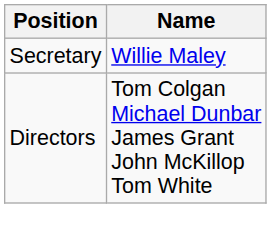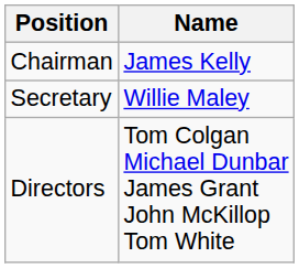 <table class="wikitable">
 <tr>
 <th>Position</th>
 <th>Name</th>
+</tr>
+<tr>
+<td>Chairman</td>
+<td><a href='#'>James Kelly</a></td>
 </tr>
 <tr>
 <td>Secretary</td>
 <td><a href='#'>Willie Maley</a></td>
 </tr>
 <tr>
 <td>Directors</td>
 <td>Tom Colgan<br><a href='#'>Michael Dunbar</a><br>James Grant<br>John McKillop<br>Tom White</td>
 </tr>
 </table>
